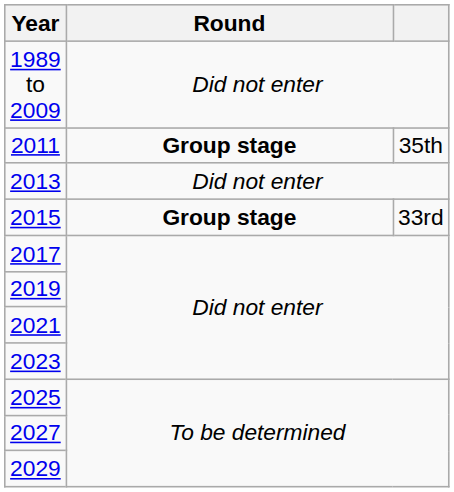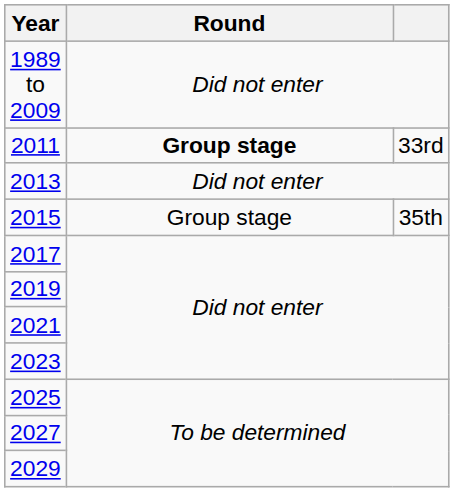 <table class="wikitable" style="text-align: center; font-size:90%">
 <tr>
 <th>Year</th>
 <th style="width:200px">Round</th>
 <th></th>
 </tr>
 <tr>
 <td><a href='#'>1989</a><br>to<br><a href='#'>2009</a></td>
 <td colspan="2"><em>Did not enter</em></td>
 </tr>
 <tr>
 <td><a href='#'>2011</a></td>
 <td><strong>Group stage</strong></td>
-<td>35th</td>
+<td>33rd</td>
 </tr>
 <tr>
 <td><a href='#'>2013</a></td>
 <td colspan="2"><em>Did not enter</em></td>
 </tr>
 <tr>
 <td><a href='#'>2015</a></td>
-<td><strong>Group stage</strong></td>
-<td>33rd</td>
+<td>Group stage</td>
+<td>35th</td>
 </tr>
 <tr>
 <td><a href='#'>2017</a></td>
 <td colspan="2" rowspan="4"><em>Did not enter</em></td>
 </tr>
 <tr>
 <td><a href='#'>2019</a></td>
 </tr>
 <tr>
 <td><a href='#'>2021</a></td>
 </tr>
 <tr>
 <td><a href='#'>2023</a></td>
 </tr>
 <tr>
 <td><a href='#'>2025</a></td>
 <td colspan="2" rowspan="3"><em>To be determined</em></td>
 </tr>
 <tr>
 <td><a href='#'>2027</a></td>
 </tr>
 <tr>
 <td><a href='#'>2029</a></td>
 </tr>
 </table>
